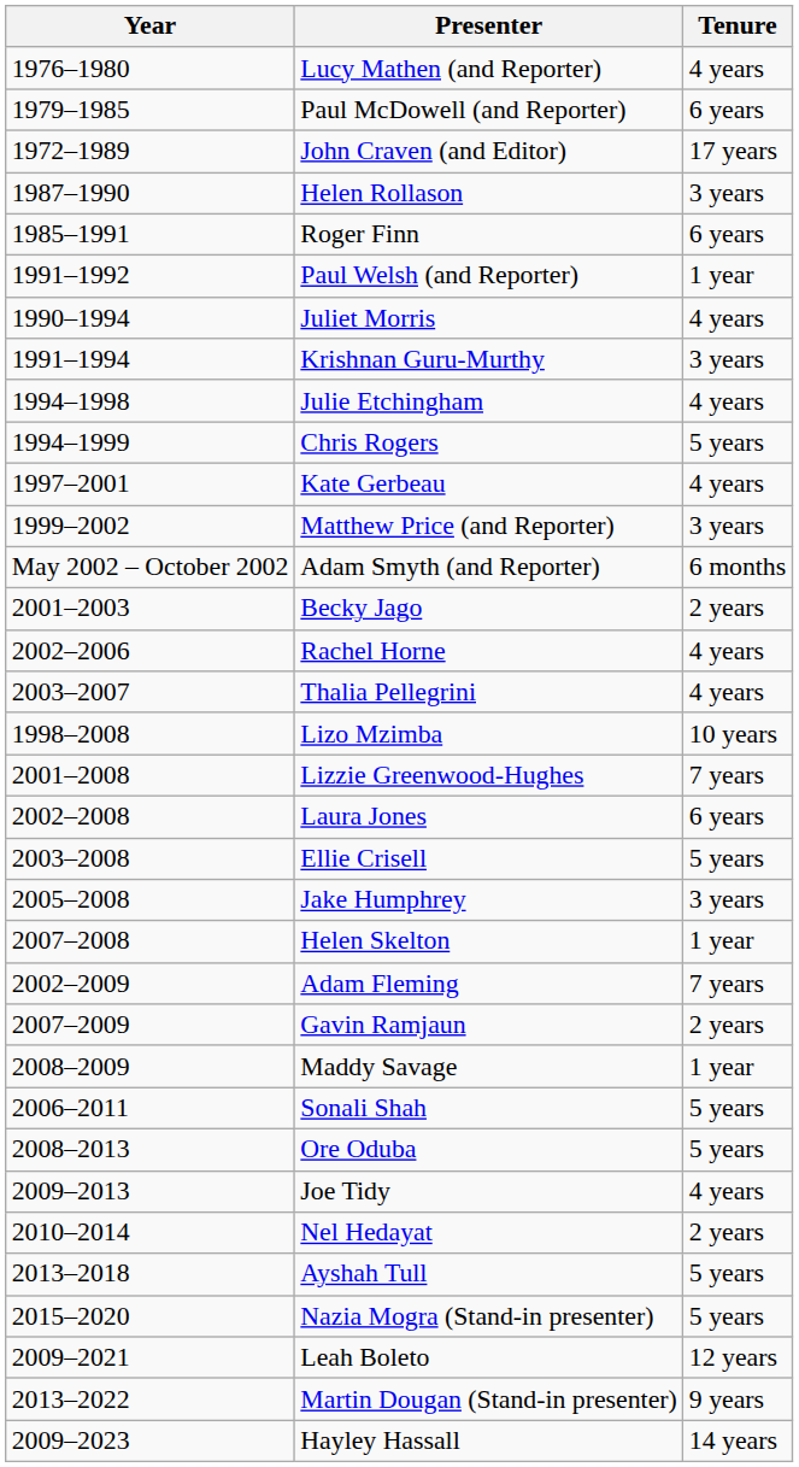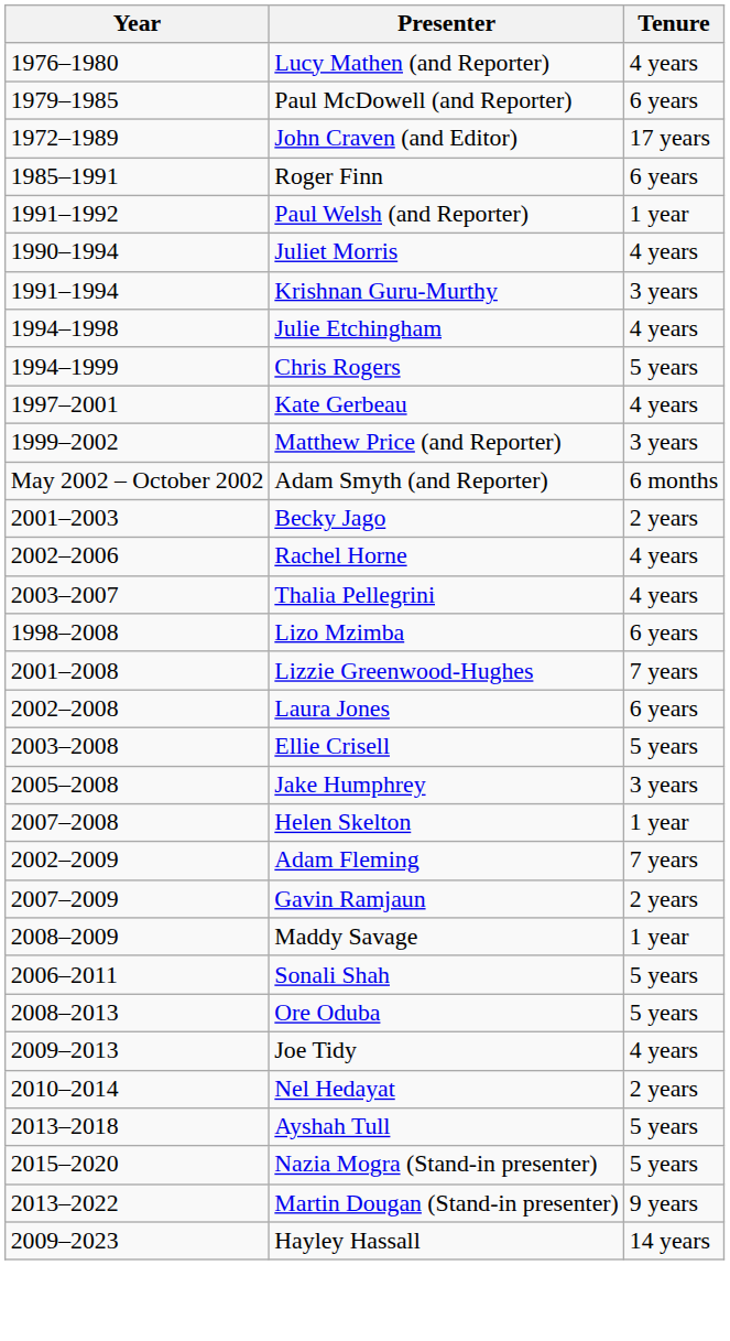 <table class="wikitable plainrowheaders sortable">
 <tr>
 <th scope="col">Year</th>
 <th scope="col">Presenter</th>
 <th scope="col">Tenure</th>
 </tr>
 <tr>
 <td>1976–1980</td>
 <td><a href='#'>Lucy Mathen</a> (and Reporter)</td>
 <td>4 years</td>
 </tr>
 <tr>
 <td>1979–1985</td>
 <td>Paul McDowell (and Reporter)</td>
 <td>6 years</td>
 </tr>
 <tr>
 <td>1972–1989</td>
 <td><a href='#'>John Craven</a> (and Editor)</td>
 <td>17 years</td>
-</tr>
-<tr>
-<td>1987–1990</td>
-<td><a href='#'>Helen Rollason</a></td>
-<td>3 years</td>
 </tr>
 <tr>
 <td>1985–1991</td>
 <td>Roger Finn</td>
 <td>6 years</td>
 </tr>
 <tr>
 <td>1991–1992</td>
 <td><a href='#'>Paul Welsh</a> (and Reporter)</td>
 <td>1 year</td>
 </tr>
 <tr>
 <td>1990–1994</td>
 <td><a href='#'>Juliet Morris</a></td>
 <td>4 years</td>
 </tr>
 <tr>
 <td>1991–1994</td>
 <td><a href='#'>Krishnan Guru-Murthy</a></td>
 <td>3 years</td>
 </tr>
 <tr>
 <td>1994–1998</td>
 <td><a href='#'>Julie Etchingham</a></td>
 <td>4 years</td>
 </tr>
 <tr>
 <td>1994–1999</td>
 <td><a href='#'>Chris Rogers</a></td>
 <td>5 years</td>
 </tr>
 <tr>
 <td>1997–2001</td>
 <td><a href='#'>Kate Gerbeau</a></td>
 <td>4 years</td>
 </tr>
 <tr>
 <td>1999–2002</td>
 <td><a href='#'>Matthew Price</a> (and Reporter)</td>
 <td>3 years</td>
 </tr>
 <tr>
 <td>May 2002 – October 2002</td>
 <td>Adam Smyth (and Reporter)</td>
 <td>6 months</td>
 </tr>
 <tr>
 <td>2001–2003</td>
 <td><a href='#'>Becky Jago</a></td>
 <td>2 years</td>
 </tr>
 <tr>
 <td>2002–2006</td>
 <td><a href='#'>Rachel Horne</a></td>
 <td>4 years</td>
 </tr>
 <tr>
 <td>2003–2007</td>
 <td><a href='#'>Thalia Pellegrini</a></td>
 <td>4 years</td>
 </tr>
 <tr>
 <td>1998–2008</td>
 <td><a href='#'>Lizo Mzimba</a></td>
-<td>10 years</td>
+<td>6 years</td>
 </tr>
 <tr>
 <td>2001–2008</td>
 <td><a href='#'>Lizzie Greenwood-Hughes</a></td>
 <td>7 years</td>
 </tr>
 <tr>
 <td>2002–2008</td>
 <td><a href='#'>Laura Jones</a></td>
 <td>6 years</td>
 </tr>
 <tr>
 <td>2003–2008</td>
 <td><a href='#'>Ellie Crisell</a></td>
 <td>5 years</td>
 </tr>
 <tr>
 <td>2005–2008</td>
 <td><a href='#'>Jake Humphrey</a></td>
 <td>3 years</td>
 </tr>
 <tr>
 <td>2007–2008</td>
 <td><a href='#'>Helen Skelton</a></td>
 <td>1 year</td>
 </tr>
 <tr>
 <td>2002–2009</td>
 <td><a href='#'> Adam Fleming</a></td>
 <td>7 years</td>
 </tr>
 <tr>
 <td>2007–2009</td>
 <td><a href='#'>Gavin Ramjaun</a></td>
 <td>2 years</td>
 </tr>
 <tr>
 <td>2008–2009</td>
 <td>Maddy Savage</td>
 <td>1 year</td>
 </tr>
 <tr>
 <td>2006–2011</td>
 <td><a href='#'>Sonali Shah</a></td>
 <td>5 years</td>
 </tr>
 <tr>
 <td>2008–2013</td>
 <td><a href='#'>Ore Oduba</a></td>
 <td>5 years</td>
 </tr>
 <tr>
 <td>2009–2013</td>
 <td>Joe Tidy</td>
 <td>4 years</td>
 </tr>
 <tr>
 <td>2010–2014</td>
 <td><a href='#'>Nel Hedayat</a></td>
 <td>2 years</td>
 </tr>
 <tr>
 <td>2013–2018</td>
 <td><a href='#'>Ayshah Tull</a></td>
 <td>5 years</td>
 </tr>
 <tr>
 <td>2015–2020</td>
 <td><a href='#'>Nazia Mogra</a> (Stand-in presenter)</td>
 <td>5 years</td>
 </tr>
 <tr>
-<td>2009–2021</td>
-<td>Leah Boleto</td>
-<td>12 years</td>
-</tr>
-<tr>
 <td>2013–2022</td>
 <td><a href='#'>Martin Dougan</a> (Stand-in presenter)</td>
 <td>9 years</td>
 </tr>
 <tr>
 <td>2009–2023</td>
 <td>Hayley Hassall</td>
 <td>14 years</td>
 </tr>
 </table>
